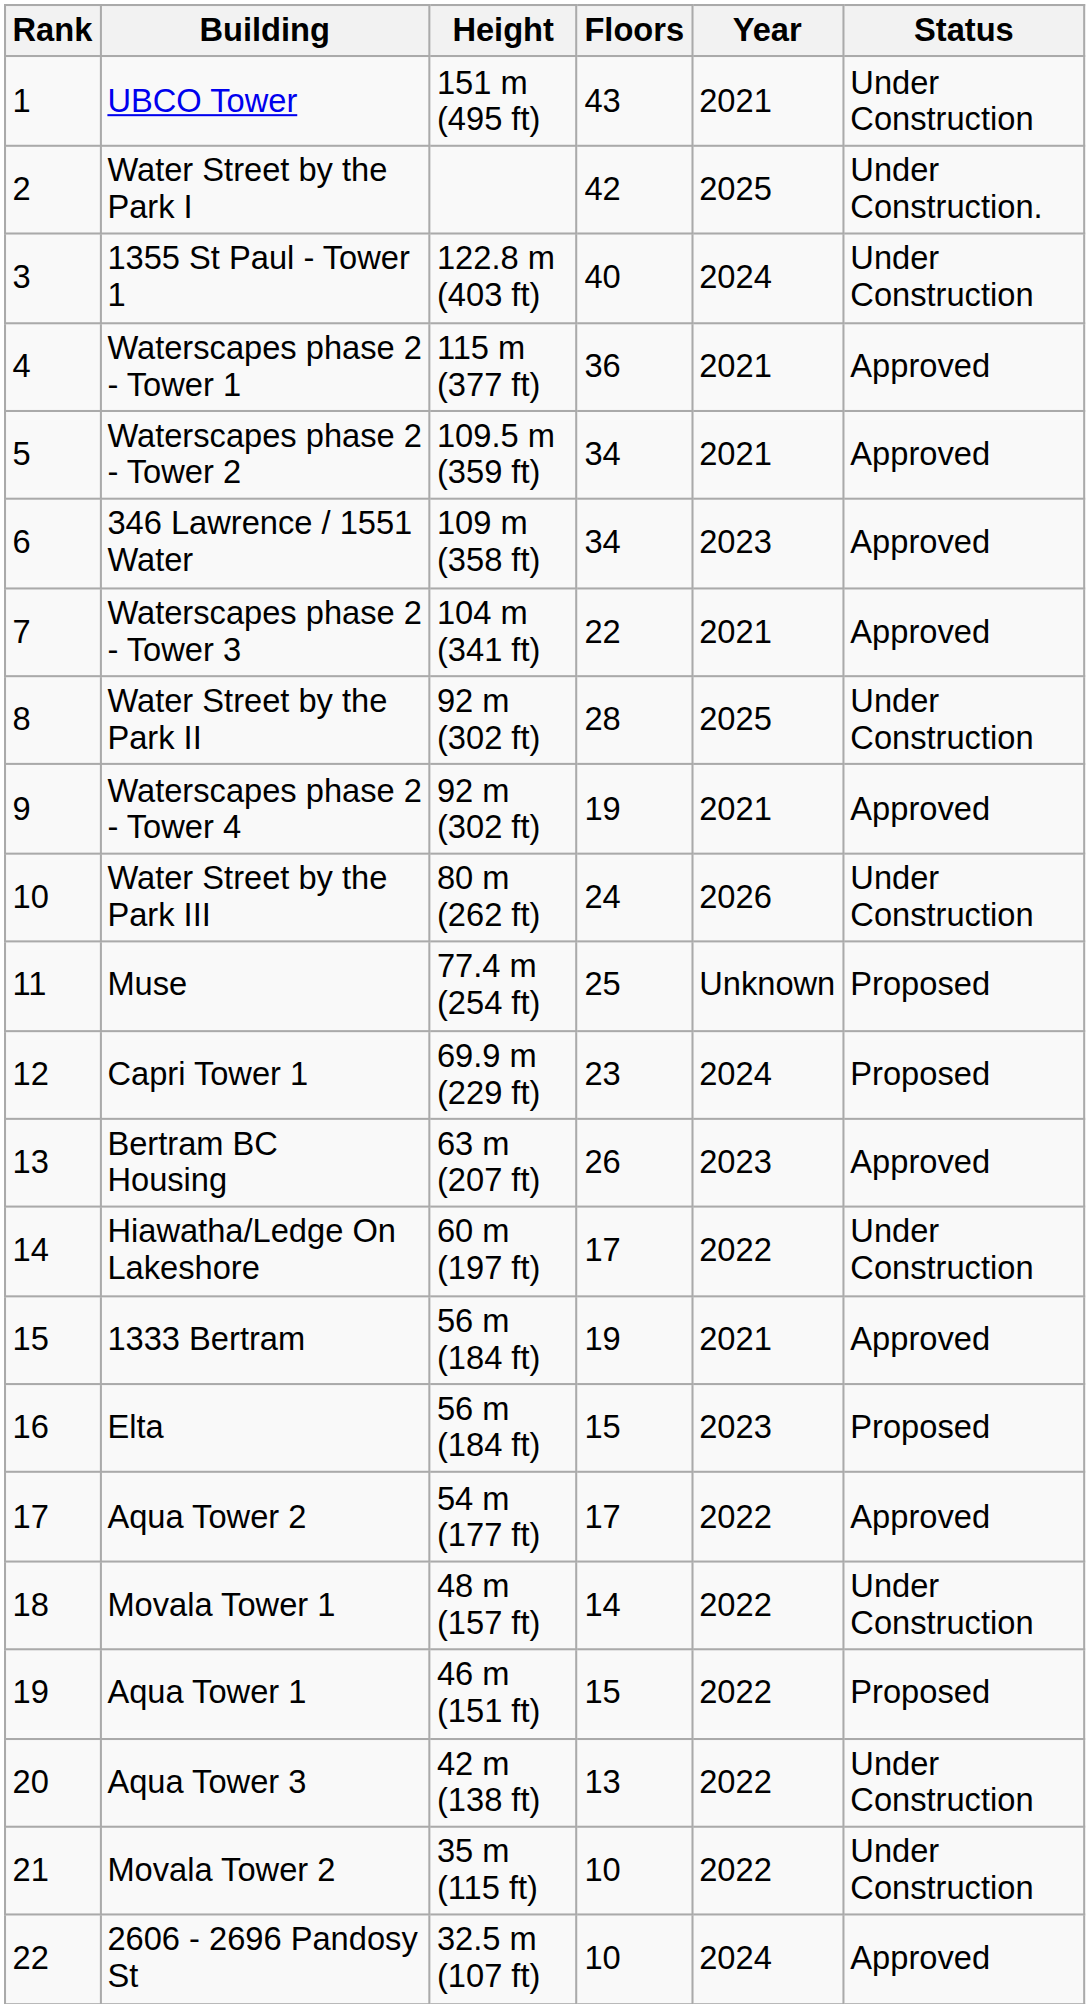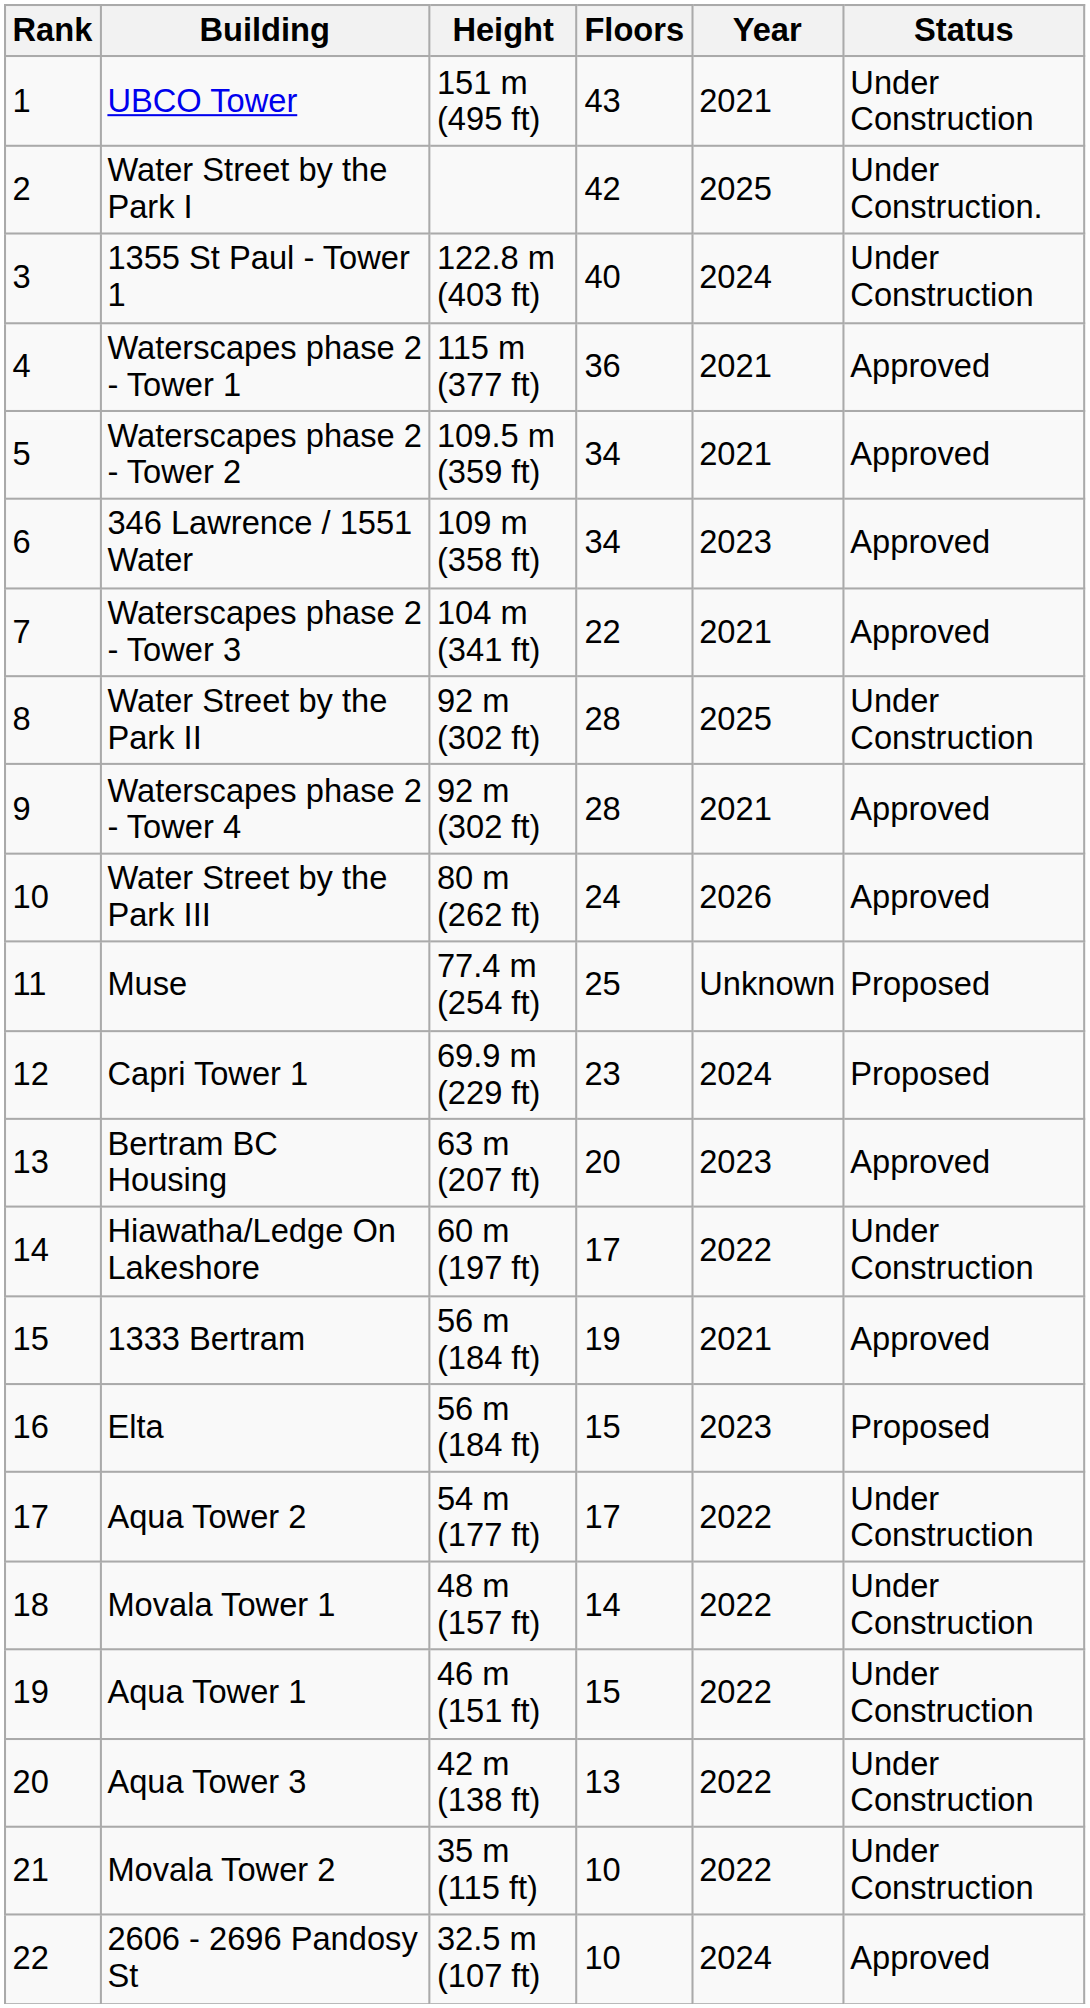 <table class="wikitable sortable" width="60%">
 <tr>
 <th>Rank</th>
 <th>Building</th>
 <th>Height</th>
 <th>Floors</th>
 <th>Year</th>
 <th>Status</th>
 </tr>
 <tr>
 <td>1</td>
 <td><a href='#'>UBCO Tower</a></td>
 <td>151 m<br>(495 ft)</td>
 <td>43</td>
 <td>2021</td>
 <td>Under Construction</td>
 </tr>
 <tr>
 <td>2</td>
 <td>Water Street by the Park I</td>
 <td></td>
 <td>42</td>
 <td>2025</td>
 <td>Under Construction.</td>
 </tr>
 <tr>
 <td>3</td>
 <td>1355 St Paul - Tower 1</td>
 <td>122.8 m<br>(403 ft)</td>
 <td>40</td>
 <td>2024</td>
 <td>Under Construction</td>
 </tr>
 <tr>
 <td>4</td>
 <td>Waterscapes phase 2 - Tower 1</td>
 <td>115 m<br>(377 ft)</td>
 <td>36</td>
 <td>2021</td>
 <td>Approved</td>
 </tr>
 <tr>
 <td>5</td>
 <td>Waterscapes phase 2 - Tower 2</td>
 <td>109.5 m<br>(359 ft)</td>
 <td>34</td>
 <td>2021</td>
 <td>Approved</td>
 </tr>
 <tr>
 <td>6</td>
 <td>346 Lawrence / 1551 Water </td>
 <td>109 m<br>(358 ft)</td>
 <td>34</td>
 <td>2023</td>
 <td>Approved</td>
 </tr>
 <tr>
 <td>7</td>
 <td>Waterscapes phase 2 - Tower 3</td>
 <td>104 m<br>(341 ft)</td>
 <td>22</td>
 <td>2021</td>
 <td>Approved</td>
 </tr>
 <tr>
 <td>8</td>
 <td>Water Street by the Park II</td>
 <td>92 m (302 ft)</td>
 <td>28</td>
 <td>2025</td>
 <td>Under Construction</td>
 </tr>
 <tr>
 <td>9</td>
 <td>Waterscapes phase 2 - Tower 4</td>
 <td>92 m<br>(302 ft)</td>
-<td>19</td>
+<td>28</td>
 <td>2021</td>
 <td>Approved</td>
 </tr>
 <tr>
 <td>10</td>
 <td>Water Street by the Park III</td>
 <td>80 m (262 ft)</td>
 <td>24</td>
 <td>2026</td>
-<td>Under Construction</td>
+<td>Approved</td>
 </tr>
 <tr>
 <td>11</td>
 <td>Muse</td>
 <td>77.4 m<br>(254 ft)</td>
 <td>25</td>
 <td>Unknown</td>
 <td>Proposed</td>
 </tr>
 <tr>
 <td>12</td>
 <td>Capri Tower 1</td>
 <td>69.9 m<br>(229 ft)</td>
 <td>23</td>
 <td>2024</td>
 <td>Proposed</td>
 </tr>
 <tr>
 <td>13</td>
 <td>Bertram BC<br>Housing</td>
 <td>63 m<br>(207 ft)</td>
-<td>26</td>
+<td>20</td>
 <td>2023</td>
 <td>Approved</td>
 </tr>
 <tr>
 <td>14</td>
 <td>Hiawatha/Ledge On Lakeshore </td>
 <td>60 m<br>(197 ft)</td>
 <td>17</td>
 <td>2022</td>
 <td>Under Construction</td>
 </tr>
 <tr>
 <td>15</td>
 <td>1333 Bertram</td>
 <td>56 m<br>(184 ft)</td>
 <td>19</td>
 <td>2021</td>
 <td>Approved</td>
 </tr>
 <tr>
 <td>16</td>
 <td>Elta</td>
 <td>56 m<br>(184 ft)</td>
 <td>15</td>
 <td>2023</td>
 <td>Proposed</td>
 </tr>
 <tr>
 <td>17</td>
 <td>Aqua Tower 2</td>
 <td>54 m<br>(177 ft)</td>
 <td>17</td>
 <td>2022</td>
-<td>Approved</td>
+<td>Under Construction</td>
 </tr>
 <tr>
 <td>18</td>
 <td>Movala Tower 1</td>
 <td>48 m<br>(157 ft)</td>
 <td>14</td>
 <td>2022</td>
 <td>Under Construction</td>
 </tr>
 <tr>
 <td>19</td>
 <td>Aqua Tower 1</td>
 <td>46 m<br>(151 ft)</td>
 <td>15</td>
 <td>2022</td>
-<td>Proposed</td>
+<td>Under Construction</td>
 </tr>
 <tr>
 <td>20</td>
 <td>Aqua Tower 3</td>
 <td>42 m<br>(138 ft)</td>
 <td>13</td>
 <td>2022</td>
 <td>Under Construction</td>
 </tr>
 <tr>
 <td>21</td>
 <td>Movala Tower 2</td>
 <td>35 m<br>(115 ft)</td>
 <td>10</td>
 <td>2022</td>
 <td>Under Construction</td>
 </tr>
 <tr>
 <td>22</td>
 <td>2606 - 2696 Pandosy St</td>
 <td>32.5 m<br>(107 ft)</td>
 <td>10</td>
 <td>2024</td>
 <td>Approved</td>
 </tr>
 </table>
